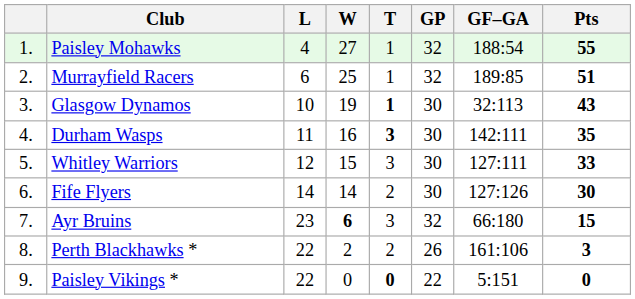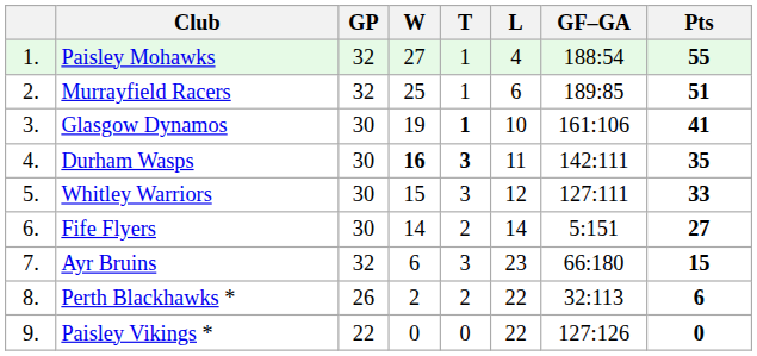 <table class="wikitable">
 <tr>
 <th width="30"></th>
 <th width="200">Club</th>
-<th width="30">L</th>
+<th width="30">GP</th>
 <th width="30">W</th>
 <th width="30">T</th>
-<th width="30">GP</th>
+<th width="30">L</th>
 <th width="70">GF–GA</th>
 <th width="70">Pts</th>
 </tr>
 <tr bgcolor="#e6fae6" align="center">
 <td>1.</td>
 <td align="left"><a href='#'>Paisley Mohawks</a></td>
-<td>4</td>
+<td>32</td>
 <td>27</td>
 <td>1</td>
-<td>32</td>
+<td>4</td>
 <td>188:54</td>
 <td><strong>55</strong></td>
 </tr>
 <tr bgcolor="#FFFFFF" align="center">
 <td>2.</td>
 <td align="left"><a href='#'>Murrayfield Racers</a></td>
-<td>6</td>
+<td>32</td>
 <td>25</td>
 <td>1</td>
-<td>32</td>
+<td>6</td>
 <td>189:85</td>
 <td><strong>51</strong></td>
 </tr>
 <tr bgcolor="#FFFFFF" align="center">
 <td>3.</td>
 <td align="left"><a href='#'>Glasgow Dynamos</a></td>
-<td>10</td>
+<td>30</td>
 <td>19</td>
 <td><strong>1</strong></td>
-<td>30</td>
-<td>32:113</td>
-<td><strong>43</strong></td>
+<td>10</td>
+<td>161:106</td>
+<td><strong>41</strong></td>
 </tr>
 <tr bgcolor="#FFFFFF" align="center">
 <td>4.</td>
 <td align="left"><a href='#'>Durham Wasps</a></td>
+<td>30</td>
+<td><strong>16</strong></td>
+<td><strong>3</strong></td>
 <td>11</td>
-<td>16</td>
-<td><strong>3</strong></td>
-<td>30</td>
 <td>142:111</td>
 <td><strong>35</strong></td>
 </tr>
 <tr bgcolor="#FFFFFF" align="center">
 <td>5.</td>
 <td align="left"><a href='#'>Whitley Warriors</a></td>
-<td>12</td>
+<td>30</td>
 <td>15</td>
 <td>3</td>
-<td>30</td>
+<td>12</td>
 <td>127:111</td>
 <td><strong>33</strong></td>
 </tr>
 <tr bgcolor="#FFFFFF" align="center">
 <td>6.</td>
 <td align="left"><a href='#'>Fife Flyers</a></td>
-<td>14</td>
+<td>30</td>
 <td>14</td>
 <td>2</td>
-<td>30</td>
-<td>127:126</td>
-<td><strong>30</strong></td>
+<td>14</td>
+<td>5:151</td>
+<td><strong>27</strong></td>
 </tr>
 <tr bgcolor="#FFFFFF" align="center">
 <td>7.</td>
 <td align="left"><a href='#'>Ayr Bruins</a></td>
+<td>32</td>
+<td>6</td>
+<td>3</td>
 <td>23</td>
-<td><strong>6</strong></td>
-<td>3</td>
-<td>32</td>
 <td>66:180</td>
 <td><strong>15</strong></td>
 </tr>
 <tr bgcolor="#FFFFFF" align="center">
 <td>8.</td>
 <td align="left"><a href='#'>Perth Blackhawks</a> *</td>
-<td>22</td>
+<td>26</td>
 <td>2</td>
 <td>2</td>
-<td>26</td>
-<td>161:106</td>
-<td><strong>3</strong></td>
+<td>22</td>
+<td>32:113</td>
+<td><strong>6</strong></td>
 </tr>
 <tr bgcolor="#FFFFFF" align="center">
 <td>9.</td>
 <td align="left"><a href='#'>Paisley Vikings</a> *</td>
 <td>22</td>
 <td>0</td>
-<td><strong>0</strong></td>
+<td>0</td>
 <td>22</td>
-<td>5:151</td>
+<td>127:126</td>
 <td><strong>0</strong></td>
 </tr>
 </table>
